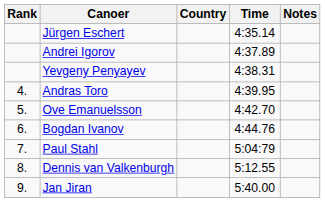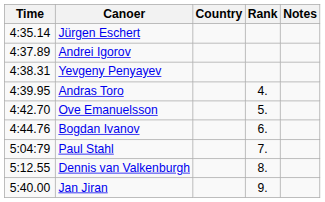 <table class="wikitable sortable" style="text-align:center">
 <tr>
-<th>Rank</th>
+<th>Time</th>
 <th>Canoer</th>
 <th>Country</th>
-<th>Time</th>
+<th>Rank</th>
 <th>Notes</th>
 </tr>
 <tr>
-<td></td>
+<td width=60>4:35.14</td>
 <td align=left athlete><a href='#'>Jürgen Eschert</a></td>
 <td align=left></td>
-<td width=60>4:35.14</td>
+<td></td>
 <td></td>
 </tr>
 <tr>
-<td></td>
+<td>4:37.89</td>
 <td align=left athlete><a href='#'>Andrei Igorov</a></td>
 <td align=left></td>
-<td>4:37.89</td>
+<td></td>
 <td></td>
 </tr>
 <tr>
-<td></td>
+<td>4:38.31</td>
 <td align=left athlete><a href='#'>Yevgeny Penyayev</a></td>
 <td align=left></td>
-<td>4:38.31</td>
+<td></td>
 <td></td>
 </tr>
 <tr>
-<td>4.</td>
+<td>4:39.95</td>
 <td align=left athlete><a href='#'>Andras Toro</a></td>
 <td align=left></td>
-<td>4:39.95</td>
+<td>4.</td>
 <td></td>
 </tr>
 <tr>
-<td>5.</td>
+<td>4:42.70</td>
 <td align=left athlete><a href='#'>Ove Emanuelsson</a></td>
 <td align=left></td>
-<td>4:42.70</td>
+<td>5.</td>
 <td></td>
 </tr>
 <tr>
-<td>6.</td>
+<td>4:44.76</td>
 <td align=left athlete><a href='#'>Bogdan Ivanov</a></td>
 <td align=left></td>
-<td>4:44.76</td>
+<td>6.</td>
 <td></td>
 </tr>
 <tr>
-<td>7.</td>
+<td>5:04:79</td>
 <td align=left athlete><a href='#'>Paul Stahl</a></td>
 <td align=left></td>
-<td>5:04:79</td>
+<td>7.</td>
 <td></td>
 </tr>
 <tr>
-<td>8.</td>
+<td>5:12.55</td>
 <td align=left athlete><a href='#'>Dennis van Valkenburgh</a></td>
 <td align=left></td>
-<td>5:12.55</td>
+<td>8.</td>
 <td></td>
 </tr>
 <tr>
-<td>9.</td>
+<td>5:40.00</td>
 <td align=left athlete><a href='#'>Jan Jiran</a></td>
 <td align=left></td>
-<td>5:40.00</td>
+<td>9.</td>
 <td></td>
 </tr>
 </table>
